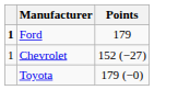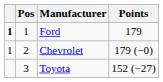 <table class="wikitable" style="font-size: 95%;">
 <tr>
 <th></th>
+<th>Pos</th>
 <th>Manufacturer</th>
 <th>Points</th>
 </tr>
 <tr>
 <td align="left"><strong> 1</strong></td>
+<td style="text-align:center;">1</td>
 <td><a href='#'>Ford</a></td>
 <td style="text-align:center;">179</td>
 </tr>
 <tr>
 <td align="left"> 1</td>
+<td style="text-align:center;">2</td>
 <td><a href='#'>Chevrolet</a></td>
-<td style="text-align:center;">152 (−27)</td>
+<td style="text-align:center;">179 (−0)</td>
 </tr>
 <tr>
 <td align="left"></td>
+<td style="text-align:center;">3</td>
 <td><a href='#'>Toyota</a></td>
-<td style="text-align:center;">179 (−0)</td>
+<td style="text-align:center;">152 (−27)</td>
 </tr>
 </table>
